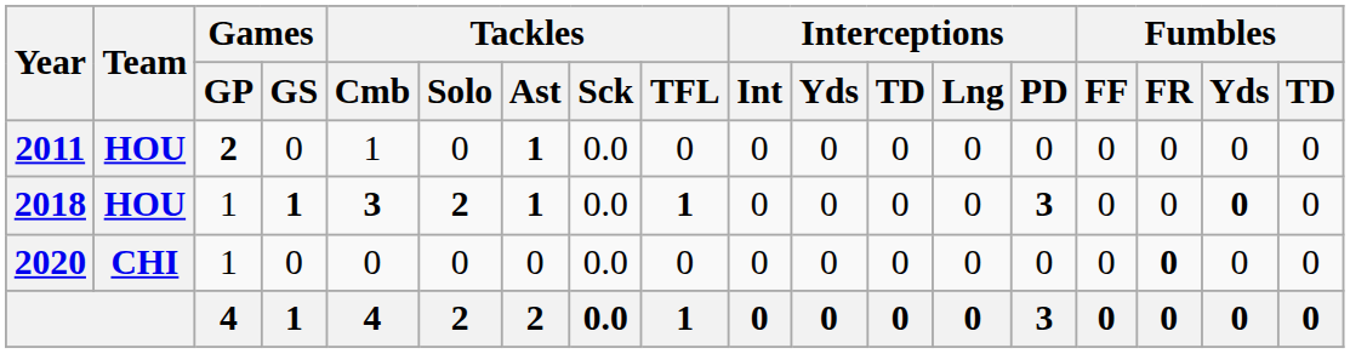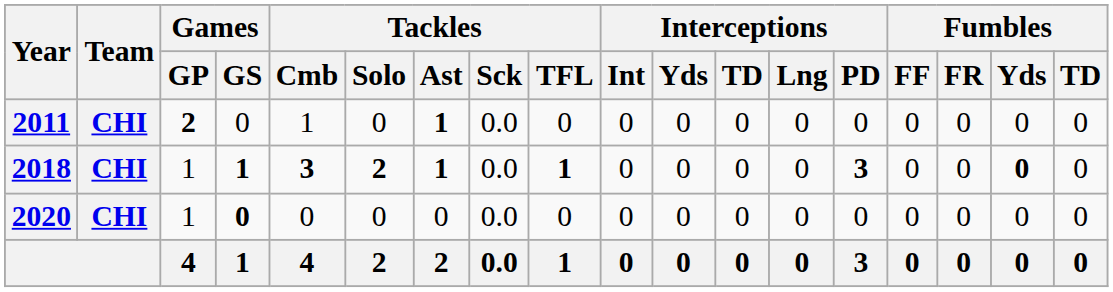 <table class="wikitable" style="text-align:center">
 <tr>
 <th rowspan="2">Year</th>
 <th rowspan="2">Team</th>
 <th colspan="2">Games</th>
 <th colspan="5">Tackles</th>
 <th colspan="5">Interceptions</th>
 <th colspan="4">Fumbles</th>
 </tr>
 <tr>
 <th>GP</th>
 <th>GS</th>
 <th>Cmb</th>
 <th>Solo</th>
 <th>Ast</th>
 <th>Sck</th>
 <th>TFL</th>
 <th>Int</th>
 <th>Yds</th>
 <th>TD</th>
 <th>Lng</th>
 <th>PD</th>
 <th>FF</th>
 <th>FR</th>
 <th>Yds</th>
 <th>TD</th>
 </tr>
 <tr>
 <th><a href='#'>2011</a></th>
-<th><a href='#'>HOU</a></th>
+<th><a href='#'>CHI</a></th>
 <td><strong>2</strong></td>
 <td>0</td>
 <td>1</td>
 <td>0</td>
 <td><strong>1</strong></td>
 <td>0.0</td>
 <td>0</td>
 <td>0</td>
 <td>0</td>
 <td>0</td>
 <td>0</td>
 <td>0</td>
 <td>0</td>
 <td>0</td>
 <td>0</td>
 <td>0</td>
 </tr>
 <tr>
 <th><a href='#'>2018</a></th>
-<th><a href='#'>HOU</a></th>
+<th><a href='#'>CHI</a></th>
 <td>1</td>
 <td><strong>1</strong></td>
 <td><strong>3</strong></td>
 <td><strong>2</strong></td>
 <td><strong>1</strong></td>
 <td>0.0</td>
 <td><strong>1</strong></td>
 <td>0</td>
 <td>0</td>
 <td>0</td>
 <td>0</td>
 <td><strong>3</strong></td>
 <td>0</td>
 <td>0</td>
 <td><strong>0</strong></td>
 <td>0</td>
 </tr>
 <tr>
 <th><a href='#'>2020</a></th>
 <th><a href='#'>CHI</a></th>
 <td>1</td>
-<td>0</td>
+<td><strong>0</strong></td>
 <td>0</td>
 <td>0</td>
 <td>0</td>
 <td>0.0</td>
 <td>0</td>
 <td>0</td>
 <td>0</td>
 <td>0</td>
 <td>0</td>
 <td>0</td>
 <td>0</td>
-<td><strong>0</strong></td>
+<td>0</td>
 <td>0</td>
 <td>0</td>
 </tr>
 <tr>
 <th colspan="2"></th>
 <th>4</th>
 <th>1</th>
 <th>4</th>
 <th>2</th>
 <th>2</th>
 <th>0.0</th>
 <th>1</th>
 <th>0</th>
 <th>0</th>
 <th>0</th>
 <th>0</th>
 <th>3</th>
 <th>0</th>
 <th>0</th>
 <th>0</th>
 <th>0</th>
 </tr>
 </table>
